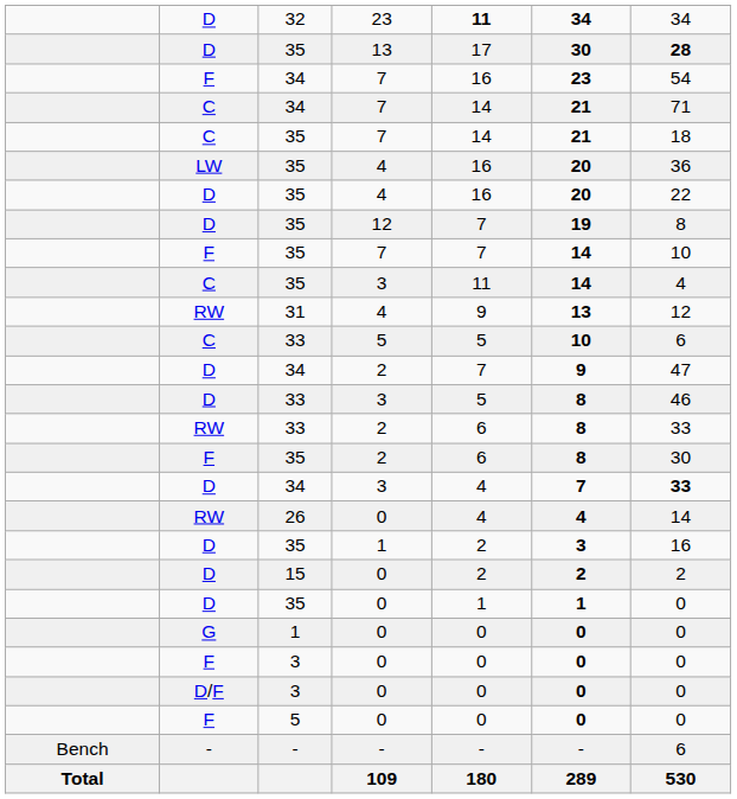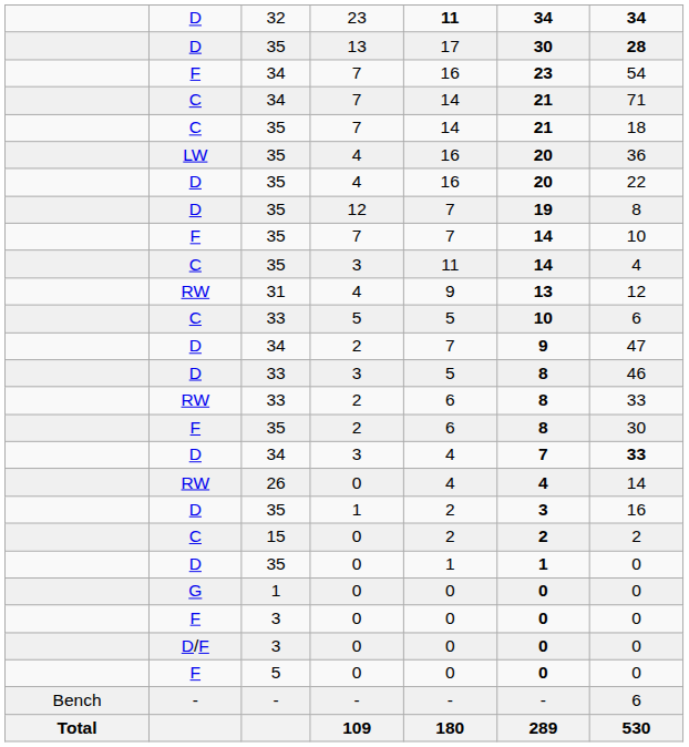 <table class="wikitable sortable" width ="50%">
 <tr align="center">
 </tr>
 <tr align="center" bgcolor="">
 <td></td>
 <td><a href='#'>D</a></td>
 <td>32</td>
 <td>23</td>
 <td><strong>11</strong></td>
 <td><strong>34</strong></td>
-<td>34</td>
+<td><strong>34</strong></td>
 </tr>
 <tr align="center" bgcolor="f0f0f0">
 <td></td>
 <td><a href='#'>D</a></td>
 <td>35</td>
 <td>13</td>
 <td>17</td>
 <td><strong>30</strong></td>
 <td><strong>28</strong></td>
 </tr>
 <tr align="center" bgcolor="">
 <td></td>
 <td><a href='#'>F</a></td>
 <td>34</td>
 <td>7</td>
 <td>16</td>
 <td><strong>23</strong></td>
 <td>54</td>
 </tr>
 <tr align="center" bgcolor="f0f0f0">
 <td></td>
 <td><a href='#'>C</a></td>
 <td>34</td>
 <td>7</td>
 <td>14</td>
 <td><strong>21</strong></td>
 <td>71</td>
 </tr>
 <tr align="center" bgcolor="">
 <td></td>
 <td><a href='#'>C</a></td>
 <td>35</td>
 <td>7</td>
 <td>14</td>
 <td><strong>21</strong></td>
 <td>18</td>
 </tr>
 <tr align="center" bgcolor="f0f0f0">
 <td></td>
 <td><a href='#'>LW</a></td>
 <td>35</td>
 <td>4</td>
 <td>16</td>
 <td><strong>20</strong></td>
 <td>36</td>
 </tr>
 <tr align="center" bgcolor="">
 <td></td>
 <td><a href='#'>D</a></td>
 <td>35</td>
 <td>4</td>
 <td>16</td>
 <td><strong>20</strong></td>
 <td>22</td>
 </tr>
 <tr align="center" bgcolor="f0f0f0">
 <td></td>
 <td><a href='#'>D</a></td>
 <td>35</td>
 <td>12</td>
 <td>7</td>
 <td><strong>19</strong></td>
 <td>8</td>
 </tr>
 <tr align="center" bgcolor="">
 <td></td>
 <td><a href='#'>F</a></td>
 <td>35</td>
 <td>7</td>
 <td>7</td>
 <td><strong>14</strong></td>
 <td>10</td>
 </tr>
 <tr align="center" bgcolor="f0f0f0">
 <td></td>
 <td><a href='#'>C</a></td>
 <td>35</td>
 <td>3</td>
 <td>11</td>
 <td><strong>14</strong></td>
 <td>4</td>
 </tr>
 <tr align="center" bgcolor="">
 <td></td>
 <td><a href='#'>RW</a></td>
 <td>31</td>
 <td>4</td>
 <td>9</td>
 <td><strong>13</strong></td>
 <td>12</td>
 </tr>
 <tr align="center" bgcolor="f0f0f0">
 <td></td>
 <td><a href='#'>C</a></td>
 <td>33</td>
 <td>5</td>
 <td>5</td>
 <td><strong>10</strong></td>
 <td>6</td>
 </tr>
 <tr align="center" bgcolor="">
 <td></td>
 <td><a href='#'>D</a></td>
 <td>34</td>
 <td>2</td>
 <td>7</td>
 <td><strong>9</strong></td>
 <td>47</td>
 </tr>
 <tr align="center" bgcolor="f0f0f0">
 <td></td>
 <td><a href='#'>D</a></td>
 <td>33</td>
 <td>3</td>
 <td>5</td>
 <td><strong>8</strong></td>
 <td>46</td>
 </tr>
 <tr align="center" bgcolor="">
 <td></td>
 <td><a href='#'>RW</a></td>
 <td>33</td>
 <td>2</td>
 <td>6</td>
 <td><strong>8</strong></td>
 <td>33</td>
 </tr>
 <tr align="center" bgcolor="f0f0f0">
 <td></td>
 <td><a href='#'>F</a></td>
 <td>35</td>
 <td>2</td>
 <td>6</td>
 <td><strong>8</strong></td>
 <td>30</td>
 </tr>
 <tr align="center" bgcolor="">
 <td></td>
 <td><a href='#'>D</a></td>
 <td>34</td>
 <td>3</td>
 <td>4</td>
 <td><strong>7</strong></td>
 <td><strong>33</strong></td>
 </tr>
 <tr align="center" bgcolor="f0f0f0">
 <td></td>
 <td><a href='#'>RW</a></td>
 <td>26</td>
 <td>0</td>
 <td>4</td>
 <td><strong>4</strong></td>
 <td>14</td>
 </tr>
 <tr align="center" bgcolor="">
 <td></td>
 <td><a href='#'>D</a></td>
 <td>35</td>
 <td>1</td>
 <td>2</td>
 <td><strong>3</strong></td>
 <td>16</td>
 </tr>
 <tr align="center" bgcolor="f0f0f0">
 <td></td>
-<td><a href='#'>D</a></td>
+<td><a href='#'>C</a></td>
 <td>15</td>
 <td>0</td>
 <td>2</td>
 <td><strong>2</strong></td>
 <td>2</td>
 </tr>
 <tr align="center" bgcolor="">
 <td></td>
 <td><a href='#'>D</a></td>
 <td>35</td>
 <td>0</td>
 <td>1</td>
 <td><strong>1</strong></td>
 <td>0</td>
 </tr>
 <tr align="center" bgcolor="f0f0f0">
 <td></td>
 <td><a href='#'>G</a></td>
 <td>1</td>
 <td>0</td>
 <td>0</td>
 <td><strong>0</strong></td>
 <td>0</td>
 </tr>
 <tr align="center" bgcolor="">
 <td></td>
 <td><a href='#'>F</a></td>
 <td>3</td>
 <td>0</td>
 <td>0</td>
 <td><strong>0</strong></td>
 <td>0</td>
 </tr>
 <tr align="center" bgcolor="f0f0f0">
 <td></td>
 <td><a href='#'>D</a>/<a href='#'>F</a></td>
 <td>3</td>
 <td>0</td>
 <td>0</td>
 <td><strong>0</strong></td>
 <td>0</td>
 </tr>
 <tr align="center" bgcolor="">
 <td></td>
 <td><a href='#'>F</a></td>
 <td>5</td>
 <td>0</td>
 <td>0</td>
 <td><strong>0</strong></td>
 <td>0</td>
 </tr>
 <tr align="center" bgcolor="f0f0f0">
 <td>Bench</td>
 <td>-</td>
 <td>-</td>
 <td>-</td>
 <td>-</td>
 <td>-</td>
 <td>6</td>
 </tr>
 <tr>
 <th>Total</th>
 <th></th>
 <th></th>
 <th>109</th>
 <th>180</th>
 <th>289</th>
 <th>530</th>
 </tr>
 </table>
